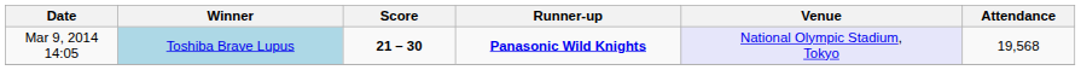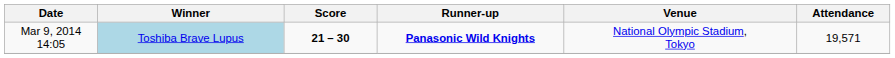 <table class="wikitable" style="text-align: center;">
 <tr>
 <th width=10%>Date</th>
 <th width=20%>Winner</th>
 <th width=10%>Score</th>
 <th width=20%>Runner-up</th>
 <th width=25%>Venue</th>
 <th width=10%>Attendance</th>
 </tr>
 <tr>
 <td>Mar 9, 2014 14:05<br></td>
 <td style="background: lightblue;"><a href='#'>Toshiba Brave Lupus</a></td>
 <td><strong>21 – 30</strong><br></td>
 <td><strong><a href='#'>Panasonic Wild Knights</a></strong></td>
-<td style="background: lavender;"><a href='#'>National Olympic Stadium</a>,<br><a href='#'>Tokyo</a></td>
-<td>19,568</td>
+<td><a href='#'>National Olympic Stadium</a>,<br><a href='#'>Tokyo</a></td>
+<td>19,571</td>
 </tr>
 <tr>
 </tr>
 </table>
